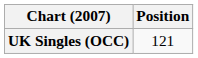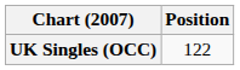 <table class="wikitable plainrowheaders" style="text-align:center">
 <tr>
 <th scope="col">Chart (2007)</th>
 <th scope="col">Position</th>
 </tr>
 <tr>
 <th scope="row">UK Singles (OCC)</th>
-<td align="center">121</td>
+<td align="center">122</td>
 </tr>
 </table>
